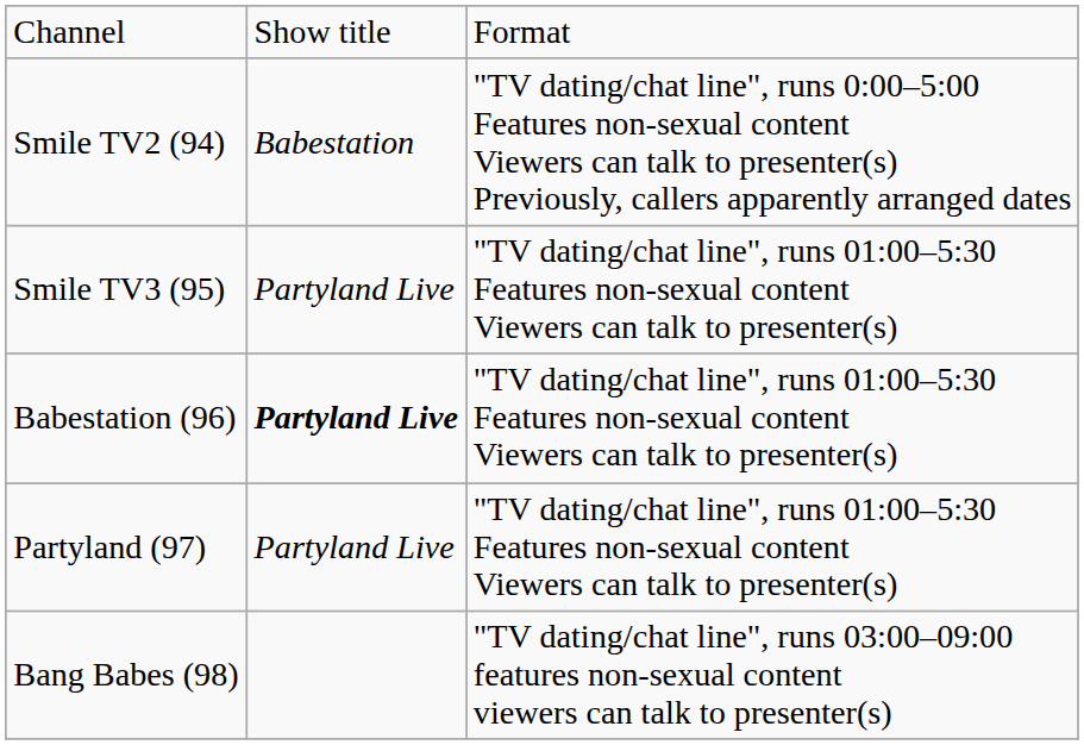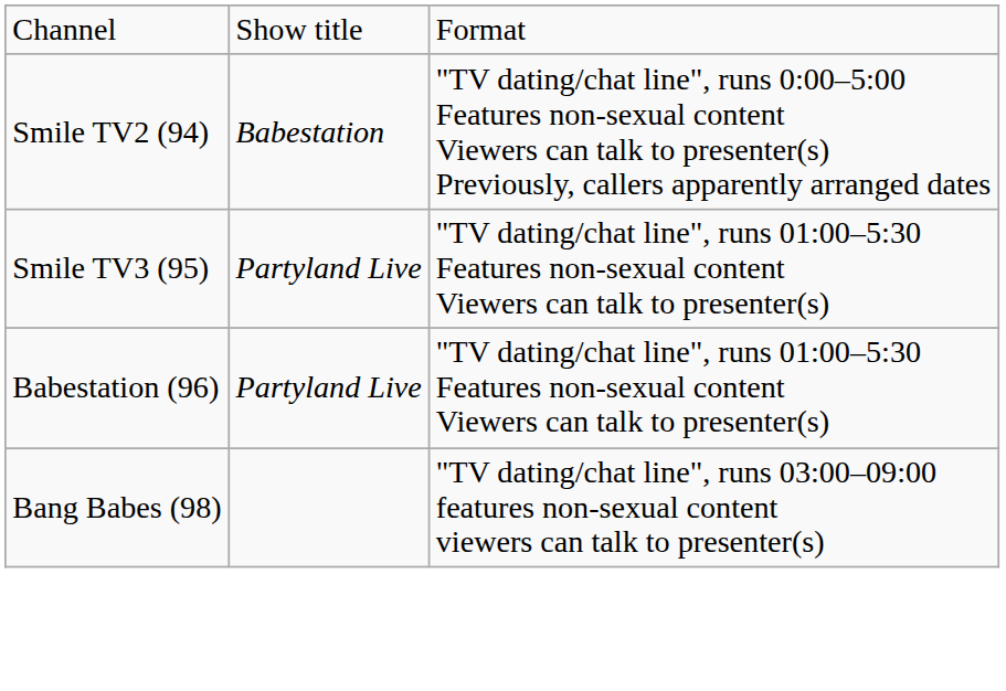 <table class="wikitable">
 <tr>
 <td>Channel</td>
 <td>Show title</td>
 <td>Format</td>
 </tr>
 <tr>
 <td>Smile TV2 (94)</td>
 <td><em>Babestation</em></td>
 <td>"TV dating/chat line", runs 0:00–5:00 <br> Features non-sexual content <br> Viewers can talk to presenter(s) <br> Previously, callers apparently arranged dates</td>
 </tr>
 <tr>
 <td>Smile TV3 (95)</td>
 <td><em>Partyland Live</em></td>
 <td>"TV dating/chat line", runs 01:00–5:30 <br> Features non-sexual content <br> Viewers can talk to presenter(s)</td>
 </tr>
 <tr>
 <td>Babestation (96)</td>
-<td><strong><em>Partyland Live</em></strong></td>
-<td>"TV dating/chat line", runs 01:00–5:30 <br> Features non-sexual content <br> Viewers can talk to presenter(s)</td>
-</tr>
-<tr>
-<td>Partyland (97)</td>
 <td><em>Partyland Live</em></td>
 <td>"TV dating/chat line", runs 01:00–5:30 <br> Features non-sexual content <br> Viewers can talk to presenter(s)</td>
 </tr>
 <tr>
 <td>Bang Babes (98)</td>
 <td></td>
 <td>"TV dating/chat line", runs 03:00–09:00 <br> features non-sexual content <br> viewers can talk to presenter(s)</td>
 </tr>
 </table>
